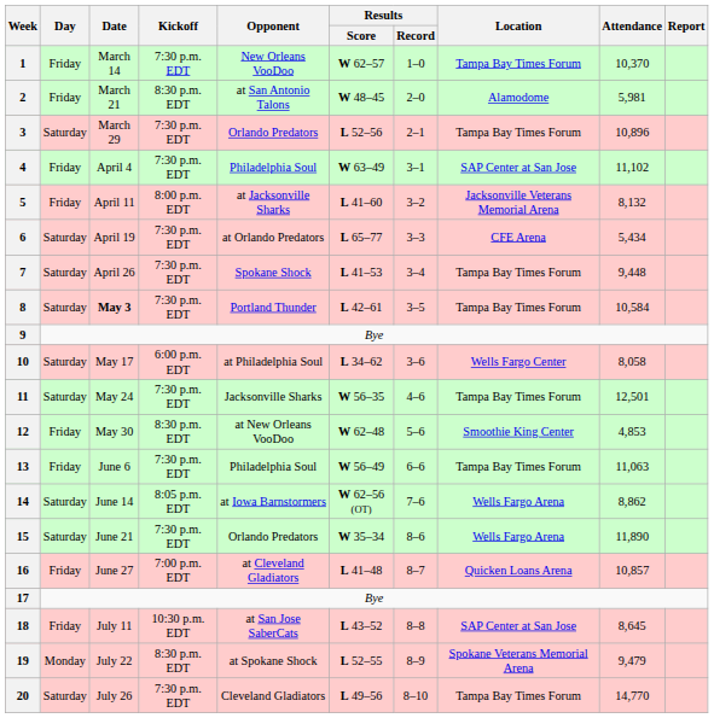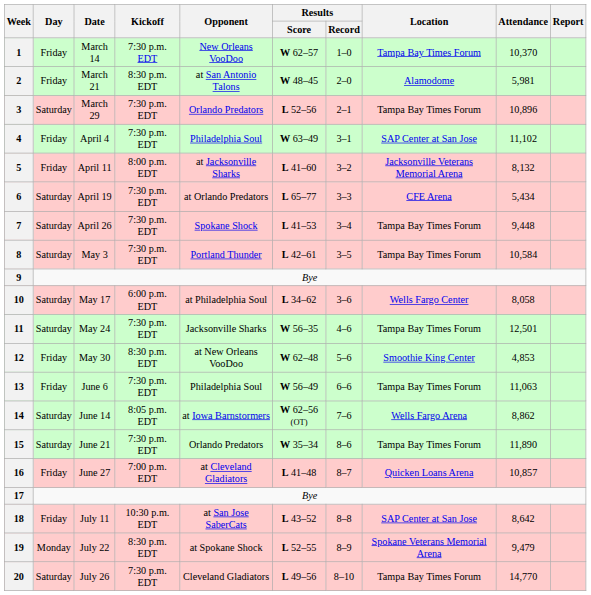 <table class="wikitable" style="font-size: 95%;">
 <tr>
 <th rowspan=2>Week</th>
 <th rowspan=2>Day</th>
 <th rowspan=2>Date</th>
 <th rowspan=2>Kickoff</th>
 <th rowspan=2>Opponent</th>
 <th colspan=2>Results</th>
 <th rowspan=2>Location</th>
 <th rowspan=2>Attendance</th>
 <th rowspan=2>Report</th>
 </tr>
 <tr>
 <th>Score</th>
 <th>Record</th>
 </tr>
 <tr style= background:#ccffcc>
 <th align="center"><strong>1</strong></th>
 <td align="center">Friday</td>
 <td align="center">March 14</td>
 <td align="center">7:30 p.m. <a href='#'>EDT</a></td>
 <td align="center"><a href='#'>New Orleans VooDoo</a></td>
 <td align="center"><strong>W</strong> 62–57</td>
 <td align="center">1–0</td>
 <td align="center"><a href='#'>Tampa Bay Times Forum</a></td>
 <td align="center">10,370</td>
 <td align="center"></td>
 </tr>
 <tr style= background:#ccffcc>
 <th align="center"><strong>2</strong></th>
 <td align="center">Friday</td>
 <td align="center">March 21</td>
 <td align="center">8:30 p.m. EDT</td>
 <td align="center">at <a href='#'>San Antonio Talons</a></td>
 <td align="center"><strong>W</strong> 48–45</td>
 <td align="center">2–0</td>
 <td align="center"><a href='#'>Alamodome</a></td>
 <td align="center">5,981</td>
 <td align="center"></td>
 </tr>
 <tr style= background:#ffcccc>
 <th align="center"><strong>3</strong></th>
 <td align="center">Saturday</td>
 <td align="center">March 29</td>
 <td align="center">7:30 p.m. EDT</td>
 <td align="center"><a href='#'>Orlando Predators</a></td>
 <td align="center"><strong>L</strong> 52–56</td>
 <td align="center">2–1</td>
 <td align="center">Tampa Bay Times Forum</td>
 <td align="center">10,896</td>
 <td align="center"></td>
 </tr>
 <tr style= background:#ccffcc>
 <th align="center"><strong>4</strong></th>
 <td align="center">Friday</td>
 <td align="center">April 4</td>
 <td align="center">7:30 p.m. EDT</td>
 <td align="center"><a href='#'>Philadelphia Soul</a></td>
 <td align="center"><strong>W</strong> 63–49</td>
 <td align="center">3–1</td>
 <td align="center"><a href='#'>SAP Center at San Jose</a></td>
 <td align="center">11,102</td>
 <td align="center"></td>
 </tr>
 <tr style= background:#ffcccc>
 <th align="center"><strong>5</strong></th>
 <td align="center">Friday</td>
 <td align="center">April 11</td>
 <td align="center">8:00 p.m. EDT</td>
 <td align="center">at <a href='#'>Jacksonville Sharks</a></td>
 <td align="center"><strong>L</strong> 41–60</td>
 <td align="center">3–2</td>
 <td align="center"><a href='#'>Jacksonville Veterans Memorial Arena</a></td>
 <td align="center">8,132</td>
 <td align="center"></td>
 </tr>
 <tr style= background:#ffcccc>
 <th align="center"><strong>6</strong></th>
 <td align="center">Saturday</td>
 <td align="center">April 19</td>
 <td align="center">7:30 p.m. EDT</td>
 <td align="center">at Orlando Predators</td>
 <td align="center"><strong>L</strong> 65–77</td>
 <td align="center">3–3</td>
 <td align="center"><a href='#'>CFE Arena</a></td>
 <td align="center">5,434</td>
 <td align="center"></td>
 </tr>
 <tr style= background:#ffcccc>
 <th align="center"><strong>7</strong></th>
 <td align="center">Saturday</td>
 <td align="center">April 26</td>
 <td align="center">7:30 p.m. EDT</td>
 <td align="center"><a href='#'>Spokane Shock</a></td>
 <td align="center"><strong>L</strong> 41–53</td>
 <td align="center">3–4</td>
 <td align="center">Tampa Bay Times Forum</td>
 <td align="center">9,448</td>
 <td align="center"></td>
 </tr>
 <tr style= background:#ffcccc>
 <th align="center"><strong>8</strong></th>
 <td align="center">Saturday</td>
-<td align="center"><strong>May 3</strong></td>
+<td align="center">May 3</td>
 <td align="center">7:30 p.m. EDT</td>
 <td align="center"><a href='#'>Portland Thunder</a></td>
 <td align="center"><strong>L</strong> 42–61</td>
 <td align="center">3–5</td>
 <td align="center">Tampa Bay Times Forum</td>
 <td align="center">10,584</td>
 <td align="center"></td>
 </tr>
 <tr style=>
 <th align="center"><strong>9</strong></th>
 <td colspan=9 align="center" valign="middle"><em>Bye</em></td>
 </tr>
 <tr style= background:#ffcccc>
 <th align="center"><strong>10</strong></th>
 <td align="center">Saturday</td>
 <td align="center">May 17</td>
 <td align="center">6:00 p.m. EDT</td>
 <td align="center">at Philadelphia Soul</td>
 <td align="center"><strong>L</strong> 34–62</td>
 <td align="center">3–6</td>
 <td align="center"><a href='#'>Wells Fargo Center</a></td>
 <td align="center">8,058</td>
 <td align="center"></td>
 </tr>
 <tr style= background:#ccffcc>
 <th align="center"><strong>11</strong></th>
 <td align="center">Saturday</td>
 <td align="center">May 24</td>
 <td align="center">7:30 p.m. EDT</td>
 <td align="center">Jacksonville Sharks</td>
 <td align="center"><strong>W</strong> 56–35</td>
 <td align="center">4–6</td>
 <td align="center">Tampa Bay Times Forum</td>
 <td align="center">12,501</td>
 <td align="center"></td>
 </tr>
 <tr style= background:#ccffcc>
 <th align="center"><strong>12</strong></th>
 <td align="center">Friday</td>
 <td align="center">May 30</td>
 <td align="center">8:30 p.m. EDT</td>
 <td align="center">at New Orleans VooDoo</td>
 <td align="center"><strong>W</strong> 62–48</td>
 <td align="center">5–6</td>
 <td align="center"><a href='#'>Smoothie King Center</a></td>
 <td align="center">4,853</td>
 <td align="center"></td>
 </tr>
 <tr style= background:#ccffcc>
 <th align="center"><strong>13</strong></th>
 <td align="center">Friday</td>
 <td align="center">June 6</td>
 <td align="center">7:30 p.m. EDT</td>
 <td align="center">Philadelphia Soul</td>
 <td align="center"><strong>W</strong> 56–49</td>
 <td align="center">6–6</td>
 <td align="center">Tampa Bay Times Forum</td>
 <td align="center">11,063</td>
 <td align="center"></td>
 </tr>
 <tr style= background:#ccffcc>
 <th align="center"><strong>14</strong></th>
 <td align="center">Saturday</td>
 <td align="center">June 14</td>
 <td align="center">8:05 p.m. EDT</td>
 <td align="center">at <a href='#'>Iowa Barnstormers</a></td>
 <td align="center"><strong>W</strong> 62–56 <small>(OT)</small></td>
 <td align="center">7–6</td>
 <td align="center"><a href='#'>Wells Fargo Arena</a></td>
 <td align="center">8,862</td>
 <td align="center"></td>
 </tr>
 <tr style= background:#ccffcc>
 <th align="center"><strong>15</strong></th>
 <td align="center">Saturday</td>
 <td align="center">June 21</td>
 <td align="center">7:30 p.m. EDT</td>
 <td align="center">Orlando Predators</td>
 <td align="center"><strong>W</strong> 35–34</td>
 <td align="center">8–6</td>
-<td align="center"><a href='#'>Wells Fargo Arena</a></td>
+<td align="center">Tampa Bay Times Forum</td>
 <td align="center">11,890</td>
 <td align="center"></td>
 </tr>
 <tr style= background:#ffcccc>
 <th align="center"><strong>16</strong></th>
 <td align="center">Friday</td>
 <td align="center">June 27</td>
 <td align="center">7:00 p.m. EDT</td>
 <td align="center">at <a href='#'>Cleveland Gladiators</a></td>
 <td align="center"><strong>L</strong> 41–48</td>
 <td align="center">8–7</td>
 <td align="center"><a href='#'>Quicken Loans Arena</a></td>
 <td align="center">10,857</td>
 <td align="center"></td>
 </tr>
 <tr style=>
 <th align="center"><strong>17</strong></th>
 <td colspan=9 align="center" valign="middle"><em>Bye</em></td>
 </tr>
 <tr style= background:#ffcccc>
 <th align="center"><strong>18</strong></th>
 <td align="center">Friday</td>
 <td align="center">July 11</td>
 <td align="center">10:30 p.m. EDT</td>
 <td align="center">at <a href='#'>San Jose SaberCats</a></td>
 <td align="center"><strong>L</strong> 43–52</td>
 <td align="center">8–8</td>
 <td align="center"><a href='#'>SAP Center at San Jose</a></td>
-<td align="center">8,645</td>
+<td align="center">8,642</td>
 <td align="center"></td>
 </tr>
 <tr style= background:#ffcccc>
 <th align="center"><strong>19</strong></th>
 <td align="center">Monday</td>
 <td align="center">July 22</td>
 <td align="center">8:30 p.m. EDT</td>
 <td align="center">at Spokane Shock</td>
 <td align="center"><strong>L</strong> 52–55</td>
 <td align="center">8–9</td>
 <td align="center"><a href='#'>Spokane Veterans Memorial Arena</a></td>
 <td align="center">9,479</td>
 <td align="center"></td>
 </tr>
 <tr style= background:#ffcccc>
 <th align="center"><strong>20</strong></th>
 <td align="center">Saturday</td>
 <td align="center">July 26</td>
 <td align="center">7:30 p.m. EDT</td>
 <td align="center">Cleveland Gladiators</td>
 <td align="center"><strong>L</strong> 49–56</td>
 <td align="center">8–10</td>
 <td align="center">Tampa Bay Times Forum</td>
 <td align="center">14,770</td>
 <td align="center"></td>
 </tr>
 </table>
